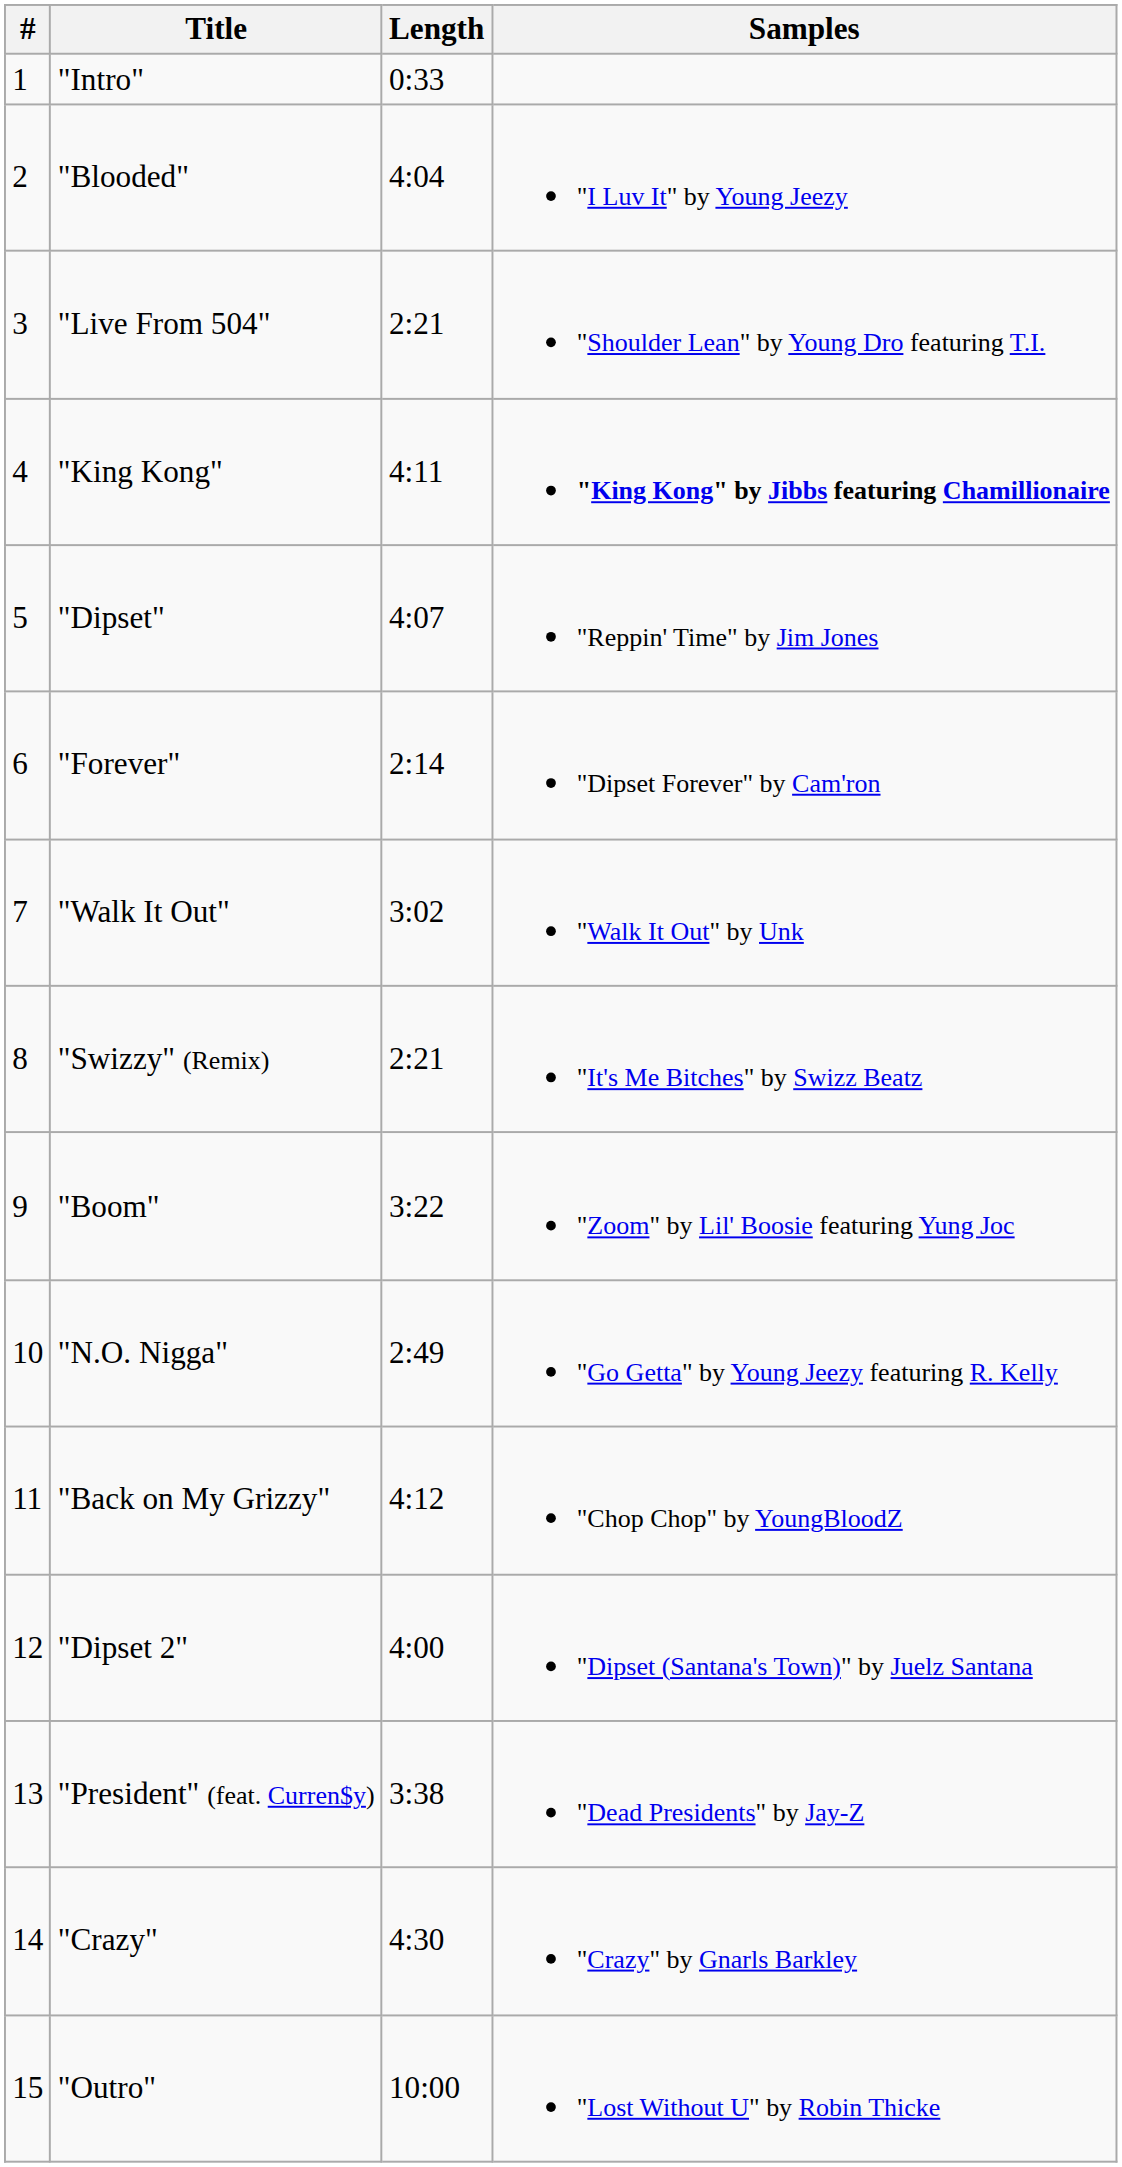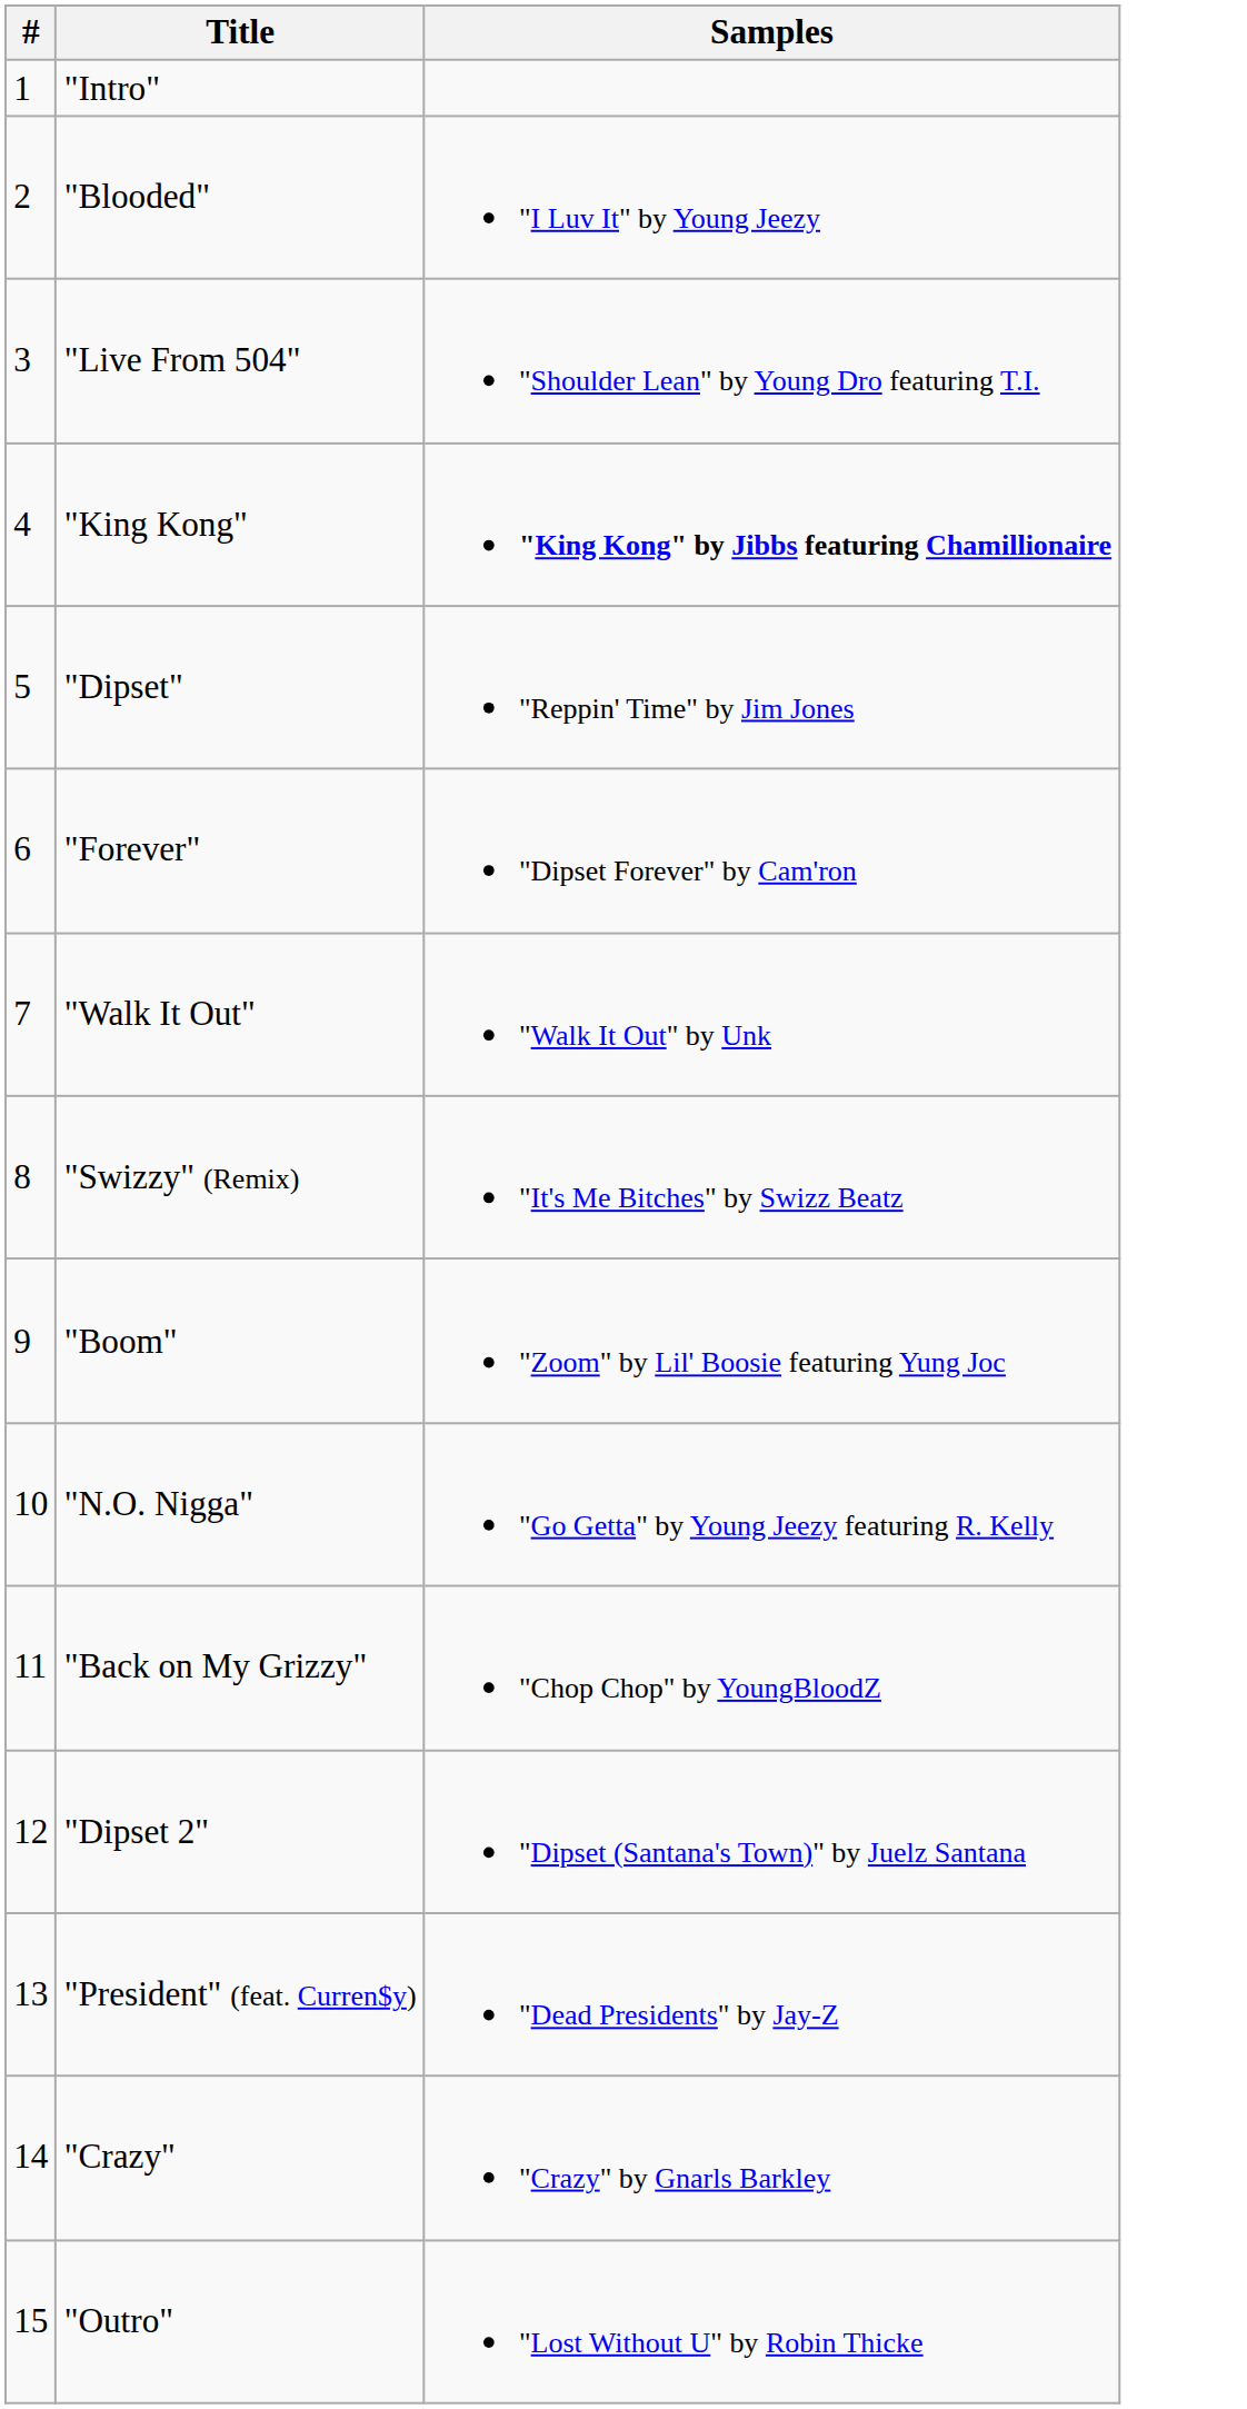 <table class="wikitable">
 <tr>
 <th style="text-align:center;">#</th>
 <th style="text-align:center;">Title</th>
-<th style="text-align:center;">Length</th>
 <th style="text-align:center;">Samples</th>
 </tr>
 <tr>
 <td>1</td>
 <td>"Intro"</td>
-<td>0:33</td>
 <td></td>
 </tr>
 <tr>
 <td>2</td>
 <td>"Blooded"</td>
-<td>4:04</td>
 <td><br><ul><li><small>"<a href='#'>I Luv It</a>" by <a href='#'>Young Jeezy</a></small></li></ul></td>
 </tr>
 <tr>
 <td>3</td>
 <td>"Live From 504"</td>
-<td>2:21</td>
 <td><br><ul><li><small>"<a href='#'>Shoulder Lean</a>" by <a href='#'>Young Dro</a> featuring <a href='#'>T.I.</a></small></li></ul></td>
 </tr>
 <tr>
 <td>4</td>
 <td>"King Kong"</td>
-<td>4:11</td>
 <td><strong><br><ul><li><small>"<a href='#'>King Kong</a>" by <a href='#'>Jibbs</a> featuring <a href='#'>Chamillionaire</a></small></li></ul></strong></td>
 </tr>
 <tr>
 <td>5</td>
 <td>"Dipset"</td>
-<td>4:07</td>
 <td><br><ul><li><small>"Reppin' Time" by <a href='#'>Jim Jones</a></small></li></ul></td>
 </tr>
 <tr>
 <td>6</td>
 <td>"Forever"</td>
-<td>2:14</td>
 <td><br><ul><li><small>"Dipset Forever" by <a href='#'>Cam'ron</a></small></li></ul></td>
 </tr>
 <tr>
 <td>7</td>
 <td>"Walk It Out"</td>
-<td>3:02</td>
 <td><br><ul><li><small>"<a href='#'>Walk It Out</a>" by <a href='#'>Unk</a></small></li></ul></td>
 </tr>
 <tr>
 <td>8</td>
 <td>"Swizzy" <small>(Remix)</small></td>
-<td>2:21</td>
 <td><br><ul><li><small>"<a href='#'>It's Me Bitches</a>" by <a href='#'>Swizz Beatz</a></small></li></ul></td>
 </tr>
 <tr>
 <td>9</td>
 <td>"Boom"</td>
-<td>3:22</td>
 <td><br><ul><li><small>"<a href='#'>Zoom</a>" by <a href='#'>Lil' Boosie</a> featuring <a href='#'>Yung Joc</a></small></li></ul></td>
 </tr>
 <tr>
 <td>10</td>
 <td>"N.O. Nigga"</td>
-<td>2:49</td>
 <td><br><ul><li><small>"<a href='#'>Go Getta</a>" by <a href='#'>Young Jeezy</a> featuring <a href='#'>R. Kelly</a></small></li></ul></td>
 </tr>
 <tr>
 <td>11</td>
 <td>"Back on My Grizzy"</td>
-<td>4:12</td>
 <td><br><ul><li><small>"Chop Chop" by <a href='#'>YoungBloodZ</a></small></li></ul></td>
 </tr>
 <tr>
 <td>12</td>
 <td>"Dipset 2"</td>
-<td>4:00</td>
 <td><br><ul><li><small>"<a href='#'>Dipset (Santana's Town)</a>" by <a href='#'>Juelz Santana</a></small></li></ul></td>
 </tr>
 <tr>
 <td>13</td>
 <td>"President" <small>(feat. <a href='#'>Curren$y</a>)</small></td>
-<td>3:38</td>
 <td><br><ul><li><small>"<a href='#'>Dead Presidents</a>" by <a href='#'>Jay-Z</a></small></li></ul></td>
 </tr>
 <tr>
 <td>14</td>
 <td>"Crazy"</td>
-<td>4:30</td>
 <td><br><ul><li><small>"<a href='#'>Crazy</a>" by <a href='#'>Gnarls Barkley</a></small></li></ul></td>
 </tr>
 <tr>
 <td>15</td>
 <td>"Outro"</td>
-<td>10:00</td>
 <td><br><ul><li><small>"<a href='#'>Lost Without U</a>" by <a href='#'>Robin Thicke</a></small></li></ul></td>
 </tr>
 </table>
